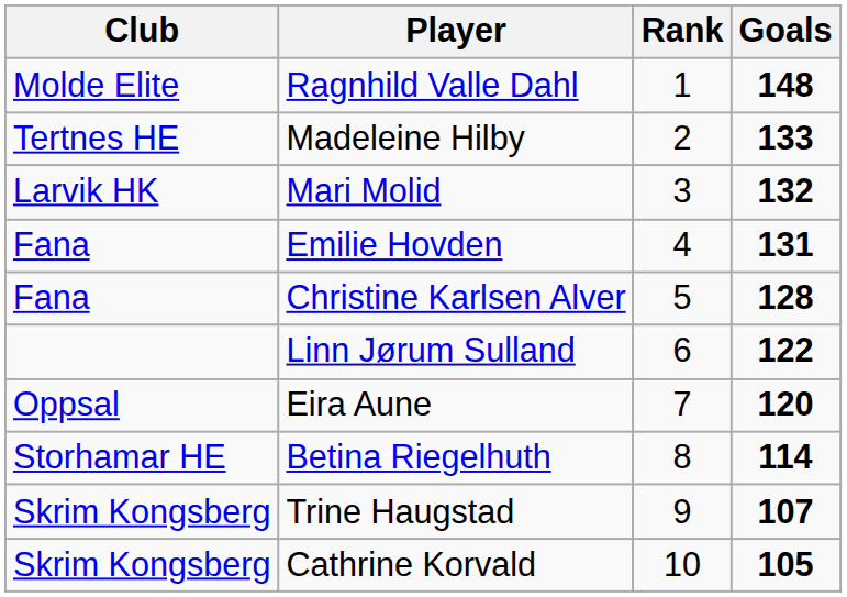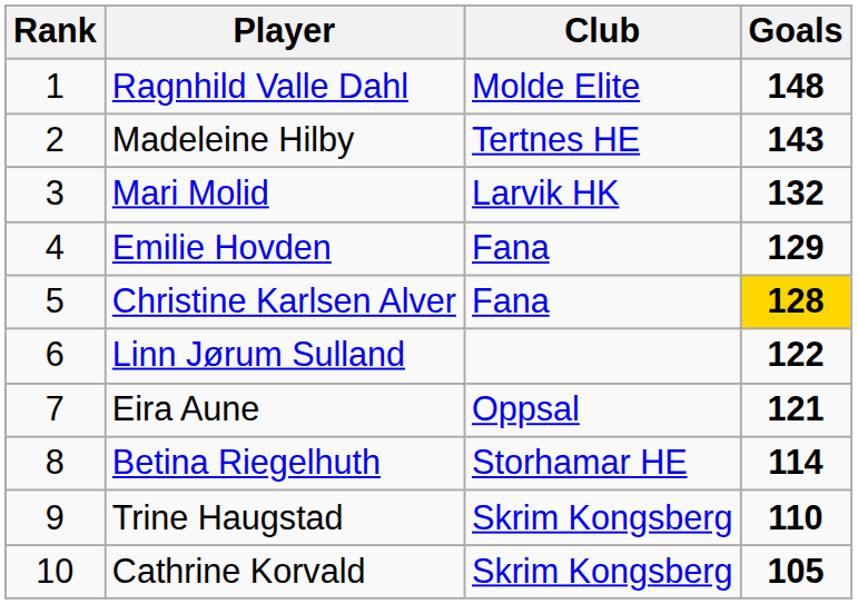 <table class="wikitable" style="text-align:center">
 <tr>
+<th>Rank</th>
+<th>Player</th>
 <th>Club</th>
-<th>Player</th>
-<th>Rank</th>
 <th>Goals</th>
 </tr>
 <tr>
+<td>1</td>
+<td style="text-align:left"> <a href='#'>Ragnhild Valle Dahl</a></td>
 <td style="text-align:left"><a href='#'>Molde Elite</a></td>
-<td style="text-align:left"> <a href='#'>Ragnhild Valle Dahl</a></td>
-<td>1</td>
 <td><strong>148</strong></td>
 </tr>
 <tr>
+<td>2</td>
+<td style="text-align:left"> Madeleine Hilby</td>
 <td style="text-align:left"><a href='#'>Tertnes HE</a></td>
-<td style="text-align:left"> Madeleine Hilby</td>
-<td>2</td>
-<td><strong>133</strong></td>
+<td><strong>143</strong></td>
 </tr>
 <tr>
+<td>3</td>
+<td style="text-align:left"> <a href='#'>Mari Molid</a></td>
 <td style="text-align:left"><a href='#'>Larvik HK</a></td>
-<td style="text-align:left"> <a href='#'>Mari Molid</a></td>
-<td>3</td>
 <td><strong>132</strong></td>
 </tr>
 <tr>
+<td>4</td>
+<td style="text-align:left"> <a href='#'>Emilie Hovden</a></td>
 <td style="text-align:left"><a href='#'>Fana</a></td>
-<td style="text-align:left"> <a href='#'>Emilie Hovden</a></td>
-<td>4</td>
-<td><strong>131</strong></td>
+<td><strong>129</strong></td>
 </tr>
 <tr>
+<td>5</td>
+<td style="text-align:left"> <a href='#'>Christine Karlsen Alver</a></td>
 <td style="text-align:left"><a href='#'>Fana</a></td>
-<td style="text-align:left"> <a href='#'>Christine Karlsen Alver</a></td>
-<td>5</td>
-<td><strong>128</strong></td>
+<td style="background: gold;"><strong>128</strong></td>
 </tr>
 <tr>
+<td>6</td>
+<td style="text-align:left"> <a href='#'>Linn Jørum Sulland</a></td>
 <td style="text-align:left"></td>
-<td style="text-align:left"> <a href='#'>Linn Jørum Sulland</a></td>
-<td>6</td>
 <td><strong>122</strong></td>
 </tr>
 <tr>
+<td>7</td>
+<td style="text-align:left"> Eira Aune</td>
 <td style="text-align:left"><a href='#'>Oppsal</a></td>
-<td style="text-align:left"> Eira Aune</td>
-<td>7</td>
-<td><strong>120</strong></td>
+<td><strong>121</strong></td>
 </tr>
 <tr>
+<td>8</td>
+<td style="text-align:left"> <a href='#'>Betina Riegelhuth</a></td>
 <td style="text-align:left"><a href='#'>Storhamar HE</a></td>
-<td style="text-align:left"> <a href='#'>Betina Riegelhuth</a></td>
-<td>8</td>
 <td><strong>114</strong></td>
 </tr>
 <tr>
+<td>9</td>
+<td style="text-align:left"> Trine Haugstad</td>
 <td style="text-align:left"><a href='#'>Skrim Kongsberg</a></td>
-<td style="text-align:left"> Trine Haugstad</td>
-<td>9</td>
-<td><strong>107</strong></td>
+<td><strong>110</strong></td>
 </tr>
 <tr>
+<td>10</td>
+<td style="text-align:left"> Cathrine Korvald</td>
 <td style="text-align:left"><a href='#'>Skrim Kongsberg</a></td>
-<td style="text-align:left"> Cathrine Korvald</td>
-<td>10</td>
 <td><strong>105</strong></td>
 </tr>
 </table>
